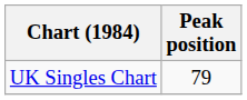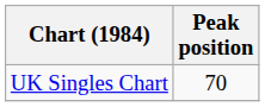 <table class="wikitable">
 <tr>
 <th>Chart (1984)</th>
 <th>Peak<br>position</th>
 </tr>
 <tr>
 <td><a href='#'>UK Singles Chart</a></td>
-<td align="center">79</td>
+<td align="center">70</td>
 </tr>
 <tr>
 </tr>
 </table>
